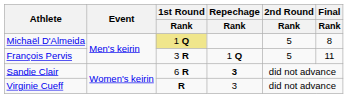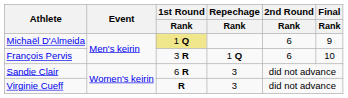 <table class="wikitable" style="font-size:90%">
 <tr>
 <th rowspan=2>Athlete</th>
 <th rowspan=2>Event</th>
 <th>1st Round</th>
 <th>Repechage</th>
 <th>2nd Round</th>
 <th>Final</th>
 </tr>
 <tr style="font-size:95%">
 <th>Rank</th>
 <th>Rank</th>
 <th>Rank</th>
 <th>Rank</th>
 </tr>
 <tr align=center>
 <td align=left><a href='#'>Michaël D'Almeida</a></td>
 <td align=left rowspan=2><a href='#'>Men's keirin</a></td>
 <td style="background: khaki;">1 <strong>Q</strong></td>
 <td></td>
-<td>5</td>
-<td>8</td>
+<td>6</td>
+<td>9</td>
 </tr>
 <tr align=center>
 <td align=left><a href='#'>François Pervis</a></td>
 <td>3 <strong>R</strong></td>
 <td>1 <strong>Q</strong></td>
-<td>5</td>
-<td>11</td>
+<td>6</td>
+<td>10</td>
 </tr>
 <tr align=center>
 <td align=left><a href='#'>Sandie Clair</a></td>
 <td style="text-align:left;" rowspan="2"><a href='#'>Women's keirin</a></td>
 <td>6 <strong>R</strong></td>
-<td><strong>3</strong></td>
+<td>3</td>
 <td colspan=2>did not advance</td>
 </tr>
 <tr align=center>
 <td align=left><a href='#'>Virginie Cueff</a></td>
 <td> <strong>R</strong></td>
 <td>3</td>
 <td colspan=2>did not advance</td>
 </tr>
 </table>
